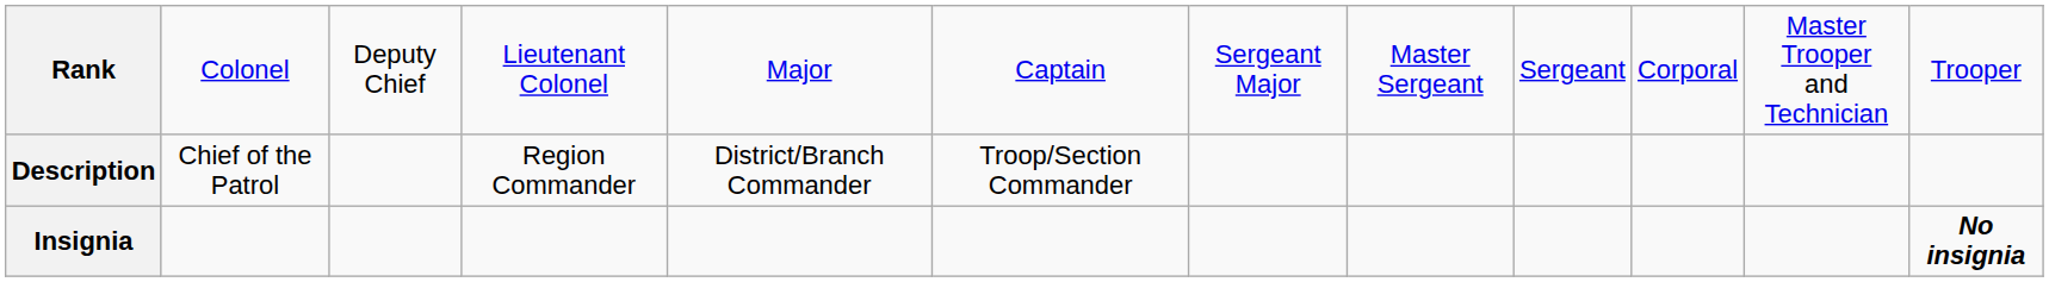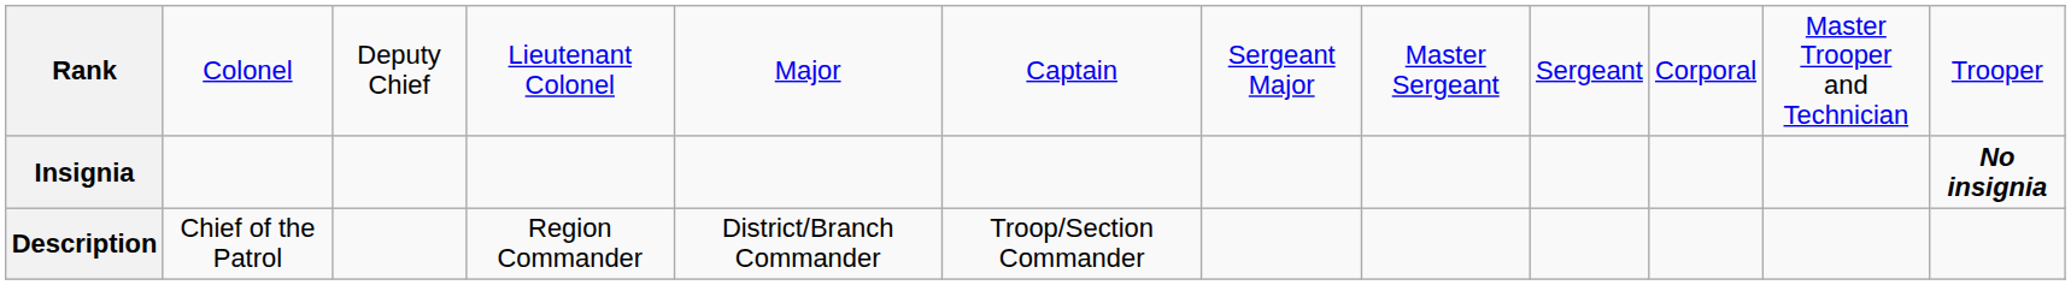 <table class="wikitable">
 <tr style="text-align:center;">
 <th>Rank</th>
 <td><a href='#'>Colonel</a></td>
 <td>Deputy Chief</td>
 <td><a href='#'>Lieutenant Colonel</a></td>
 <td><a href='#'>Major</a></td>
 <td><a href='#'>Captain</a></td>
 <td><a href='#'>Sergeant Major</a></td>
 <td><a href='#'>Master Sergeant</a></td>
 <td><a href='#'>Sergeant</a></td>
 <td><a href='#'>Corporal</a></td>
 <td><a href='#'>Master Trooper</a><br>and<br><a href='#'>Technician</a></td>
 <td><a href='#'>Trooper</a></td>
 </tr>
 <tr style="text-align:center;">
+<th>Insignia</th>
+<td></td>
+<td></td>
+<td></td>
+<td></td>
+<td></td>
+<td></td>
+<td></td>
+<td></td>
+<td></td>
+<td></td>
+<td><strong><em>No insignia</em></strong></td>
+</tr>
+<tr style="text-align:center;">
 <th>Description</th>
 <td>Chief of the Patrol</td>
 <td></td>
 <td>Region Commander</td>
 <td>District/Branch Commander</td>
 <td>Troop/Section Commander</td>
 <td></td>
 <td></td>
 <td></td>
 <td></td>
 <td></td>
 <td></td>
 </tr>
-<tr style="text-align:center;">
-<th>Insignia</th>
-<td></td>
-<td></td>
-<td></td>
-<td></td>
-<td></td>
-<td></td>
-<td></td>
-<td></td>
-<td></td>
-<td></td>
-<td><strong><em>No insignia</em></strong></td>
-</tr>
 </table>
